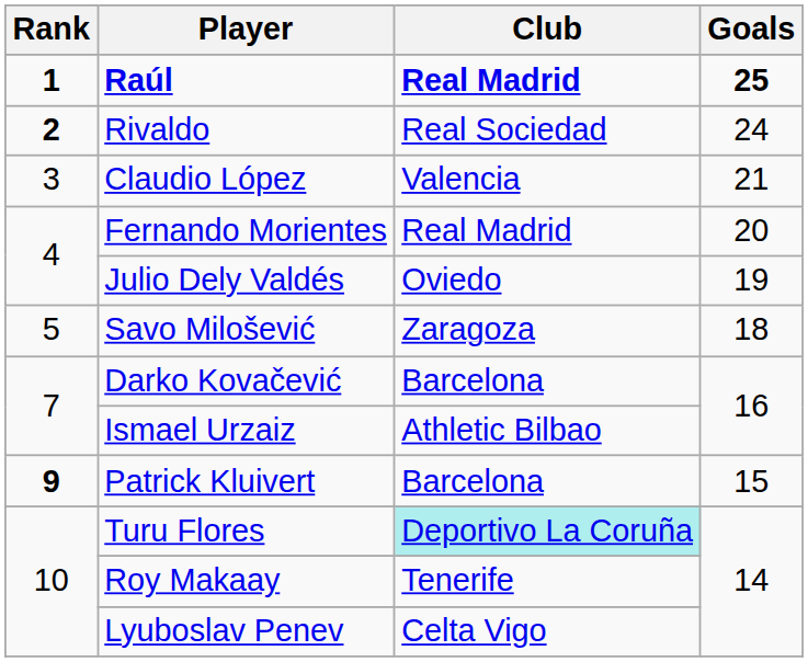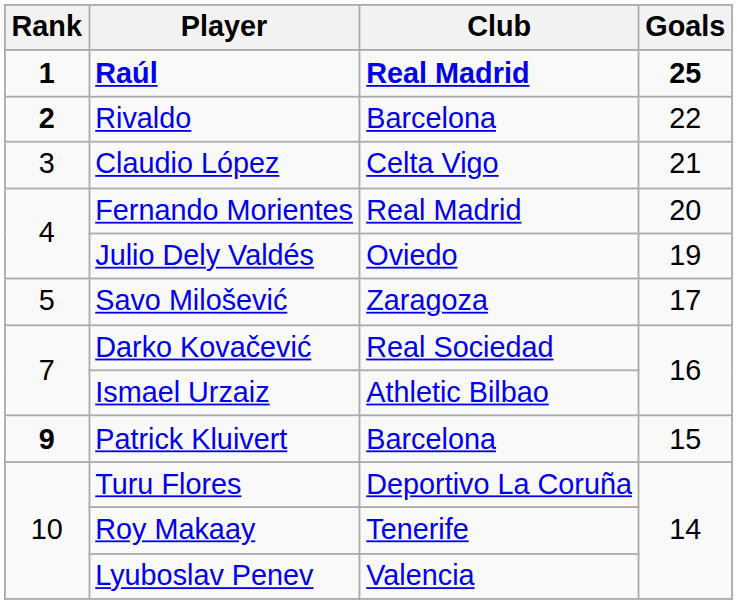 <table class="wikitable sortable" style="text-align:center">
 <tr>
 <th>Rank</th>
 <th>Player</th>
 <th>Club</th>
 <th>Goals</th>
 </tr>
 <tr>
 <td><strong>1</strong></td>
 <td style="text-align:left"> <strong><a href='#'>Raúl</a></strong></td>
 <td style="text-align:left"><strong><a href='#'>Real Madrid</a></strong></td>
 <td><strong>25</strong></td>
 </tr>
 <tr>
 <td><strong>2</strong></td>
 <td style="text-align:left"> <a href='#'>Rivaldo</a></td>
-<td style="text-align:left"><a href='#'>Real Sociedad</a></td>
-<td>24</td>
+<td style="text-align:left"><a href='#'>Barcelona</a></td>
+<td>22</td>
 </tr>
 <tr>
 <td>3</td>
 <td style="text-align:left"> <a href='#'>Claudio López</a></td>
-<td style="text-align:left"><a href='#'>Valencia</a></td>
+<td style="text-align:left"><a href='#'>Celta Vigo</a></td>
 <td>21</td>
 </tr>
 <tr>
 <td rowspan=2>4</td>
 <td style="text-align:left"> <a href='#'>Fernando Morientes</a></td>
 <td style="text-align:left"><a href='#'>Real Madrid</a></td>
 <td>20</td>
 </tr>
 <tr>
 <td style="text-align:left"> <a href='#'>Julio Dely Valdés</a></td>
 <td style="text-align:left"><a href='#'>Oviedo</a></td>
 <td>19</td>
 </tr>
 <tr>
 <td>5</td>
 <td style="text-align:left"> <a href='#'>Savo Milošević</a></td>
 <td style="text-align:left"><a href='#'>Zaragoza</a></td>
-<td>18</td>
+<td>17</td>
 </tr>
 <tr>
 <td rowspan=2>7</td>
 <td style="text-align:left"> <a href='#'>Darko Kovačević</a></td>
-<td style="text-align:left"><a href='#'>Barcelona</a></td>
+<td style="text-align:left"><a href='#'>Real Sociedad</a></td>
 <td rowspan=2>16</td>
 </tr>
 <tr>
 <td style="text-align:left"> <a href='#'>Ismael Urzaiz</a></td>
 <td style="text-align:left"><a href='#'>Athletic Bilbao</a></td>
 </tr>
 <tr>
 <td><strong>9</strong></td>
 <td style="text-align:left"> <a href='#'>Patrick Kluivert</a></td>
 <td style="text-align:left"><a href='#'>Barcelona</a></td>
 <td>15</td>
 </tr>
 <tr>
 <td rowspan=3>10</td>
 <td style="text-align:left"> <a href='#'>Turu Flores</a></td>
-<td style="background: paleturquoise; text-align:left"><a href='#'>Deportivo La Coruña</a></td>
+<td style="text-align:left"><a href='#'>Deportivo La Coruña</a></td>
 <td rowspan=3>14</td>
 </tr>
 <tr>
 <td style="text-align:left"> <a href='#'>Roy Makaay</a></td>
 <td style="text-align:left"><a href='#'>Tenerife</a></td>
 </tr>
 <tr>
 <td style="text-align:left"> <a href='#'>Lyuboslav Penev</a></td>
-<td style="text-align:left"><a href='#'>Celta Vigo</a></td>
+<td style="text-align:left"><a href='#'>Valencia</a></td>
 </tr>
 </table>
